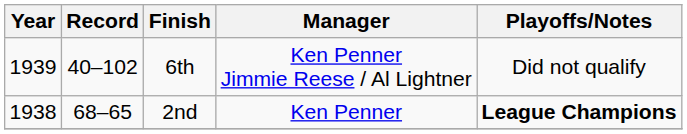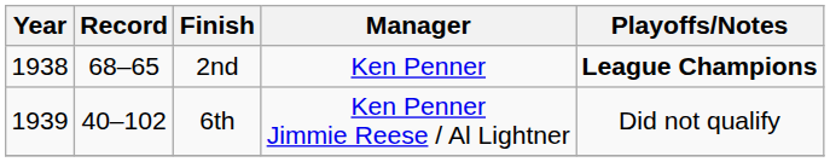 <table class="wikitable" style="text-align:center">
 <tr>
 <th>Year</th>
 <th>Record</th>
 <th>Finish</th>
 <th>Manager</th>
 <th>Playoffs/Notes</th>
 </tr>
 <tr>
+<td>1938</td>
+<td>68–65</td>
+<td>2nd</td>
+<td><a href='#'>Ken Penner</a></td>
+<td><strong>League Champions</strong></td>
+</tr>
+<tr>
 <td>1939</td>
 <td>40–102</td>
 <td>6th</td>
 <td><a href='#'>Ken Penner</a><br><a href='#'>Jimmie Reese</a> / Al Lightner</td>
 <td>Did not qualify</td>
 </tr>
 <tr>
-<td>1938</td>
-<td>68–65</td>
-<td>2nd</td>
-<td><a href='#'>Ken Penner</a></td>
-<td><strong>League Champions</strong></td>
-</tr>
-<tr>
 </tr>
 </table>
